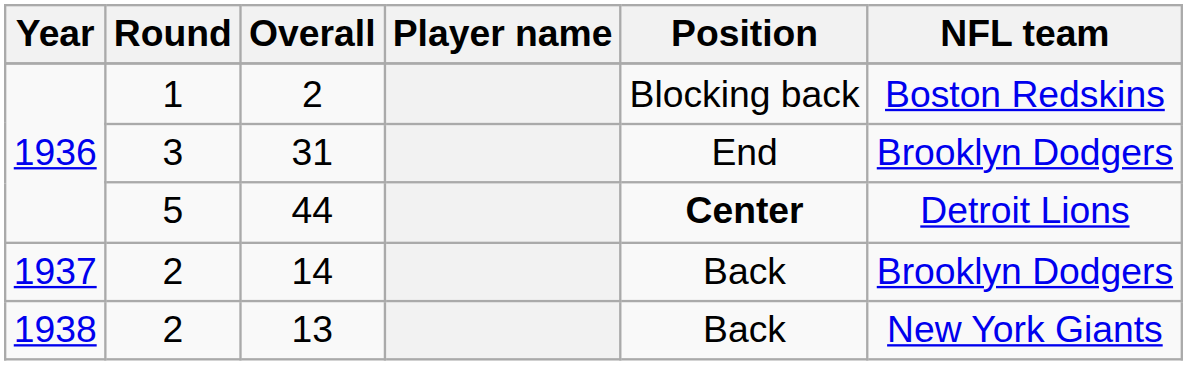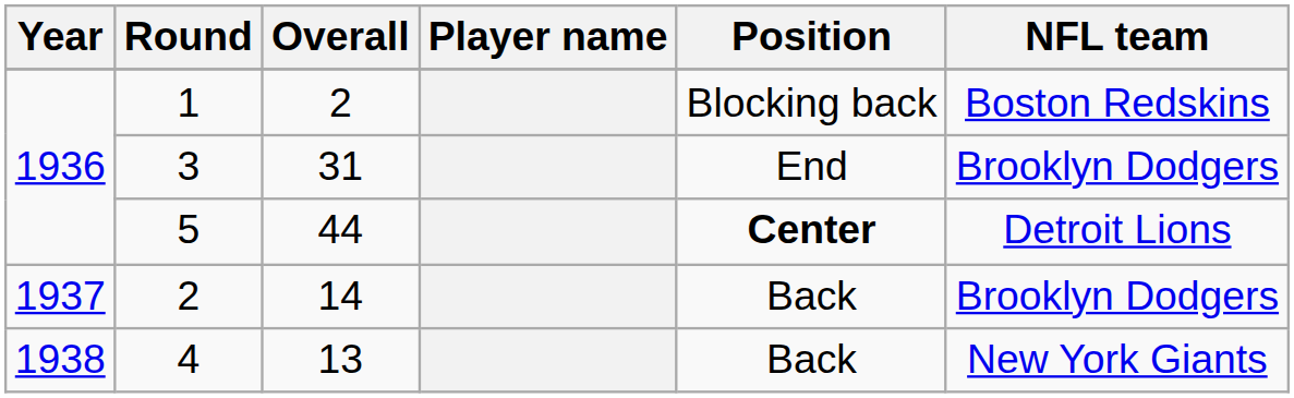 <table class="wikitable sortable" style="text-align:center">
 <tr>
 <th scope="col">Year</th>
 <th scope="col">Round</th>
 <th scope="col">Overall</th>
 <th scope="col">Player name</th>
 <th scope="col">Position</th>
 <th scope="col">NFL team</th>
 </tr>
 <tr>
 </tr>
 <tr>
 <td rowspan=3><a href='#'>1936</a></td>
 <td>1</td>
 <td>2</td>
 <th scope="row"></th>
 <td>Blocking back</td>
 <td><a href='#'>Boston Redskins</a></td>
 </tr>
 <tr>
 <td>3</td>
 <td>31</td>
 <th scope="row"></th>
 <td>End</td>
 <td><a href='#'>Brooklyn Dodgers</a></td>
 </tr>
 <tr>
 <td>5</td>
 <td>44</td>
 <th scope="row"></th>
 <td><strong>Center</strong></td>
 <td><a href='#'>Detroit Lions</a></td>
 </tr>
 <tr>
 <td><a href='#'>1937</a></td>
 <td>2</td>
 <td>14</td>
 <th scope="row"></th>
 <td>Back</td>
 <td><a href='#'>Brooklyn Dodgers</a></td>
 </tr>
 <tr>
 <td><a href='#'>1938</a></td>
-<td>2</td>
+<td>4</td>
 <td>13</td>
 <th></th>
 <td>Back</td>
 <td><a href='#'>New York Giants</a></td>
 </tr>
 </table>
